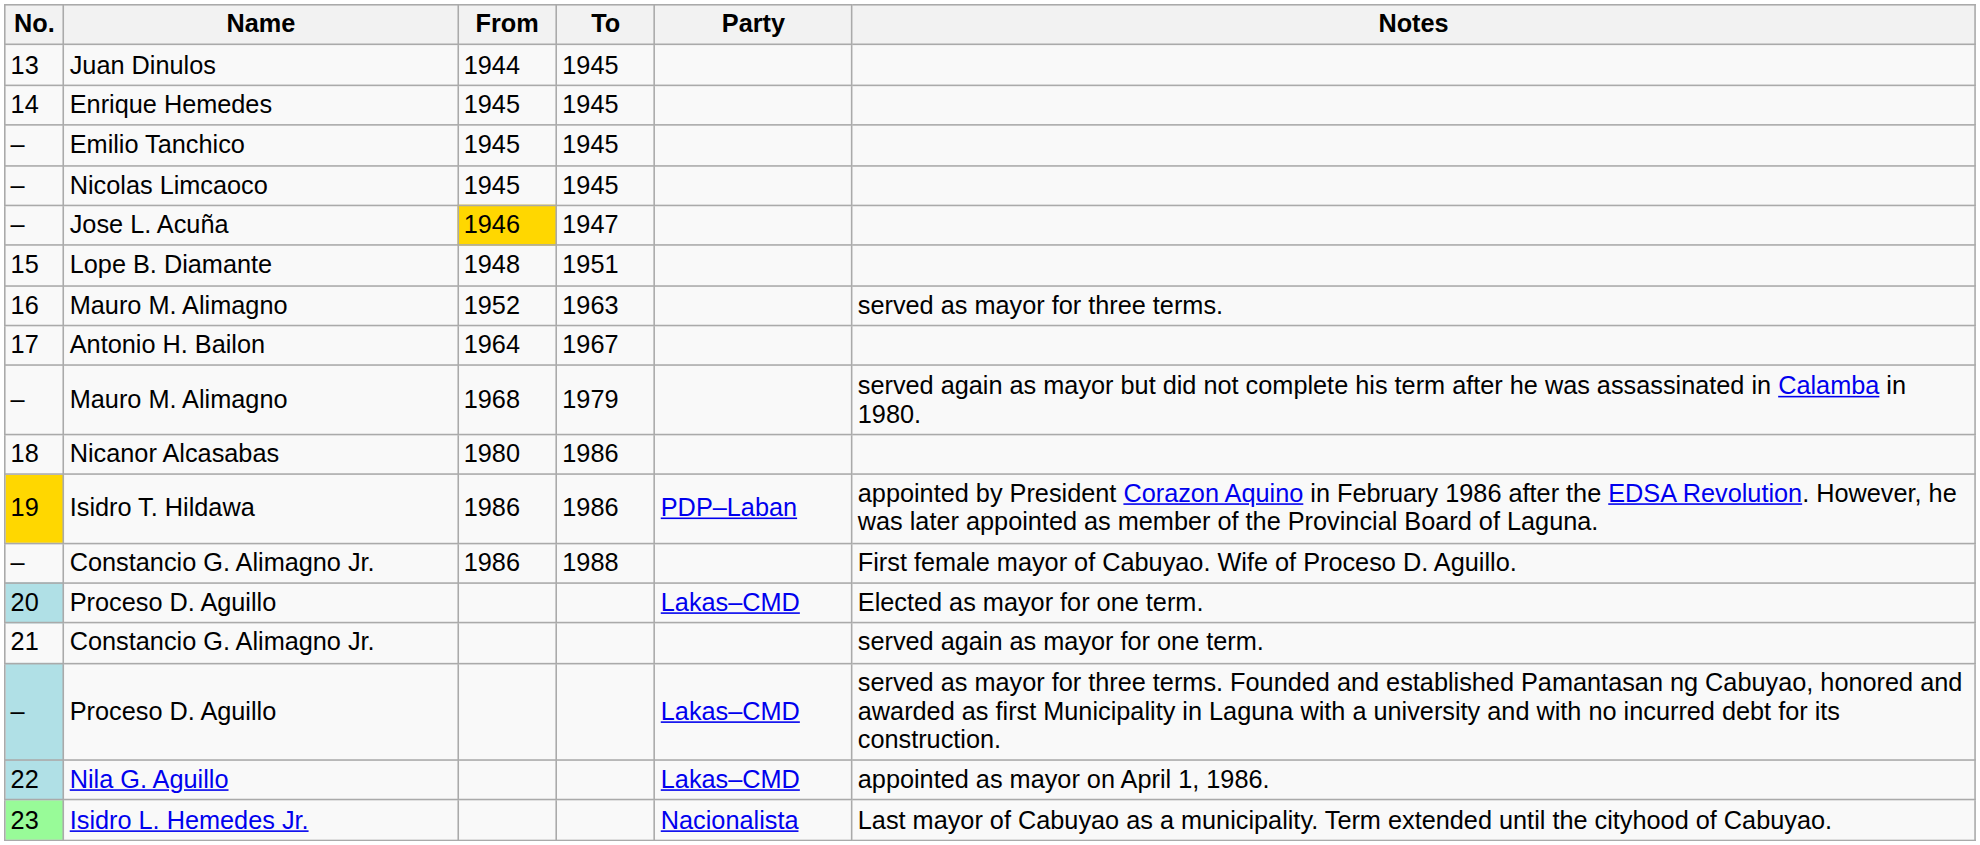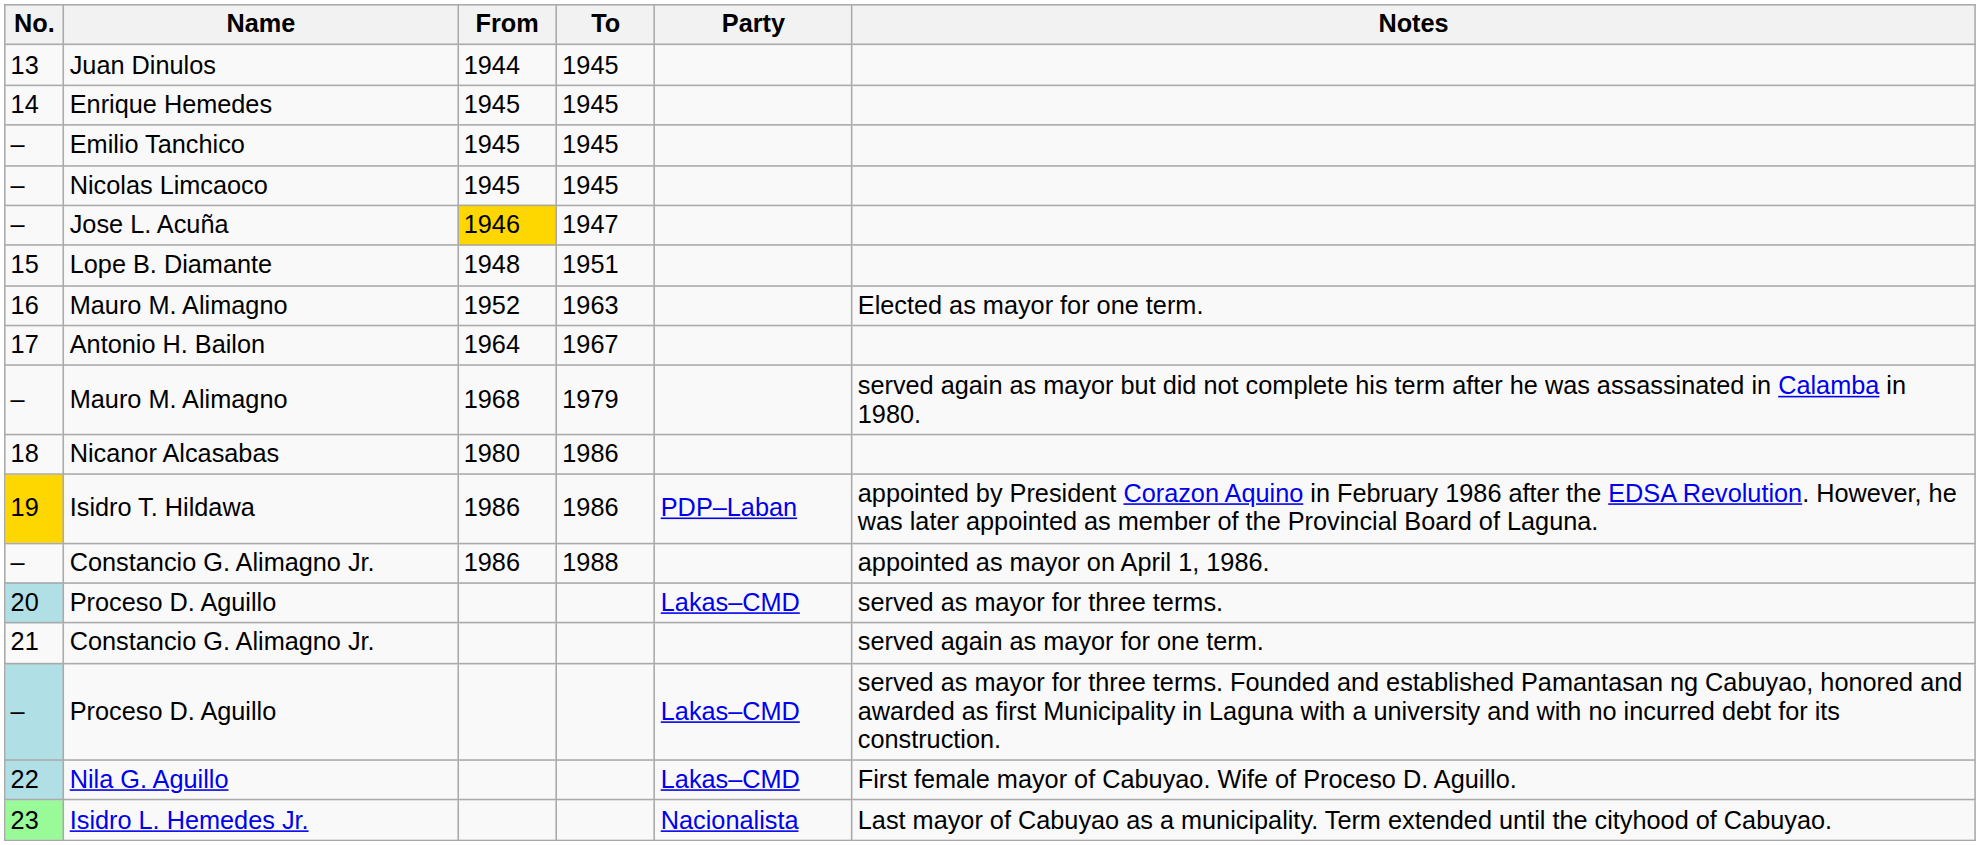 <table class="wikitable" style="float:center; ">
 <tr>
 <th width="3%">No.</th>
 <th width="20%">Name</th>
 <th width="5%" align="center">From</th>
 <th width="5%">To</th>
 <th width="10%">Party</th>
 <th>Notes</th>
 </tr>
 <tr>
 <td>13</td>
 <td>Juan Dinulos</td>
 <td>1944</td>
 <td>1945</td>
 <td></td>
 <td></td>
 </tr>
 <tr>
 <td>14</td>
 <td>Enrique Hemedes</td>
 <td>1945</td>
 <td>1945</td>
 <td></td>
 <td></td>
 </tr>
 <tr>
 <td>–</td>
 <td>Emilio Tanchico</td>
 <td>1945</td>
 <td>1945</td>
 <td></td>
 <td></td>
 </tr>
 <tr>
 <td>–</td>
 <td>Nicolas Limcaoco</td>
 <td>1945</td>
 <td>1945</td>
 <td></td>
 <td></td>
 </tr>
 <tr>
 <td>–</td>
 <td>Jose L. Acuña</td>
 <td style="background: gold;">1946</td>
 <td>1947</td>
 <td></td>
 <td></td>
 </tr>
 <tr>
 <td>15</td>
 <td>Lope B. Diamante</td>
 <td>1948</td>
 <td>1951</td>
 <td></td>
 <td></td>
 </tr>
 <tr>
 <td>16</td>
 <td>Mauro M. Alimagno</td>
 <td>1952</td>
 <td>1963</td>
 <td></td>
-<td>served as mayor for three terms.</td>
+<td>Elected as mayor for one term.</td>
 </tr>
 <tr>
 <td>17</td>
 <td>Antonio H. Bailon</td>
 <td>1964</td>
 <td>1967</td>
 <td></td>
 <td></td>
 </tr>
 <tr>
 <td>–</td>
 <td>Mauro M. Alimagno</td>
 <td>1968</td>
 <td>1979</td>
 <td></td>
 <td>served again as mayor but did not complete his term after he was assassinated in <a href='#'>Calamba</a> in 1980.</td>
 </tr>
 <tr>
 <td>18</td>
 <td>Nicanor Alcasabas</td>
 <td>1980</td>
 <td>1986</td>
 <td></td>
 <td></td>
 </tr>
 <tr>
 <td style="background:#ffd700">19</td>
 <td>Isidro T. Hildawa</td>
 <td>1986</td>
 <td>1986</td>
 <td><a href='#'>PDP–Laban</a></td>
 <td>appointed by President <a href='#'>Corazon Aquino</a> in February 1986 after the <a href='#'>EDSA Revolution</a>. However, he was later appointed as member of the Provincial Board of Laguna.</td>
 </tr>
 <tr>
 <td>–</td>
 <td>Constancio G. Alimagno Jr.</td>
 <td>1986</td>
 <td>1988</td>
 <td></td>
-<td>First female mayor of Cabuyao. Wife of Proceso D. Aguillo.</td>
+<td>appointed as mayor on April 1, 1986.</td>
 </tr>
 <tr>
 <td style="background:#b0e0e6">20</td>
 <td>Proceso D. Aguillo</td>
 <td></td>
 <td></td>
 <td><a href='#'>Lakas–CMD</a></td>
-<td>Elected as mayor for one term.</td>
+<td>served as mayor for three terms.</td>
 </tr>
 <tr>
 <td>21</td>
 <td>Constancio G. Alimagno Jr.</td>
 <td></td>
 <td></td>
 <td></td>
 <td>served again as mayor for one term.</td>
 </tr>
 <tr>
 <td style="background:#b0e0e6">–</td>
 <td>Proceso D. Aguillo</td>
 <td></td>
 <td></td>
 <td><a href='#'>Lakas–CMD</a></td>
 <td>served as mayor for three terms. Founded and established Pamantasan ng Cabuyao, honored and awarded as first Municipality in Laguna with a university and with no incurred debt for its construction.</td>
 </tr>
 <tr>
 <td style="background:#b0e0e6">22</td>
 <td><a href='#'>Nila G. Aguillo</a></td>
 <td></td>
 <td></td>
 <td><a href='#'>Lakas–CMD</a></td>
-<td>appointed as mayor on April 1, 1986.</td>
+<td>First female mayor of Cabuyao. Wife of Proceso D. Aguillo.</td>
 </tr>
 <tr>
 <td style="background:#98fb98">23</td>
 <td><a href='#'>Isidro L. Hemedes Jr.</a></td>
 <td></td>
 <td></td>
 <td><a href='#'>Nacionalista</a></td>
 <td>Last mayor of Cabuyao as a municipality. Term extended until the cityhood of Cabuyao.</td>
 </tr>
 <tr>
 </tr>
 </table>
